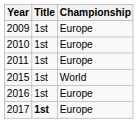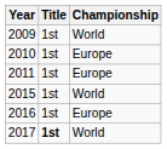 <table class="wikitable">
 <tr>
 <th>Year</th>
 <th>Title</th>
 <th>Championship</th>
 </tr>
 <tr>
 <td>2009</td>
 <td>1st</td>
-<td>Europe</td>
+<td>World</td>
 </tr>
 <tr>
 <td>2010</td>
 <td>1st</td>
 <td>Europe</td>
 </tr>
 <tr>
 <td>2011</td>
 <td>1st</td>
 <td>Europe</td>
 </tr>
 <tr>
 <td>2015</td>
 <td>1st</td>
 <td>World</td>
 </tr>
 <tr>
 <td>2016</td>
 <td>1st</td>
 <td>Europe</td>
 </tr>
 <tr>
 <td>2017</td>
 <td><strong>1st</strong></td>
-<td>Europe</td>
+<td>World</td>
 </tr>
 </table>
